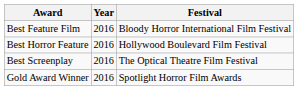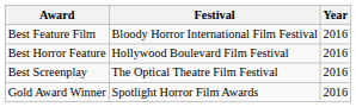 <table class="wikitable">
 <tr>
 <th>Award</th>
+<th>Festival</th>
 <th>Year</th>
-<th>Festival</th>
 </tr>
 <tr>
 <td>Best Feature Film</td>
+<td>Bloody Horror International Film Festival</td>
 <td>2016</td>
-<td>Bloody Horror International Film Festival</td>
 </tr>
 <tr>
 <td>Best Horror Feature</td>
+<td>Hollywood Boulevard Film Festival</td>
 <td>2016</td>
-<td>Hollywood Boulevard Film Festival</td>
 </tr>
 <tr>
 <td>Best Screenplay</td>
+<td>The Optical Theatre Film Festival</td>
 <td>2016</td>
-<td>The Optical Theatre Film Festival</td>
 </tr>
 <tr>
 <td>Gold Award Winner</td>
+<td>Spotlight Horror Film Awards</td>
 <td>2016</td>
-<td>Spotlight Horror Film Awards</td>
 </tr>
 </table>
